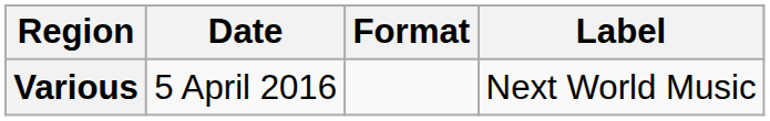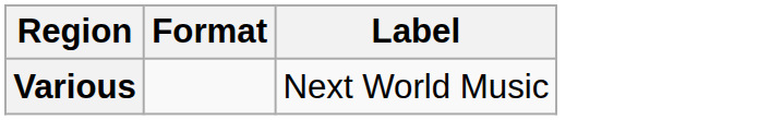 <table class="wikitable plainrowheaders">
 <tr>
 <th scope="col">Region</th>
-<th scope="col">Date</th>
 <th scope="col">Format</th>
 <th scope="col">Label</th>
 </tr>
 <tr>
 <th scope="row">Various</th>
-<td>5 April 2016</td>
 <td></td>
 <td>Next World Music</td>
 </tr>
 </table>
